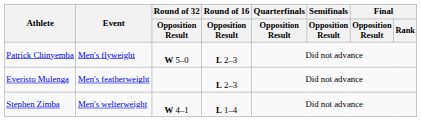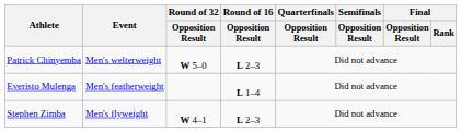 <table class="wikitable" style="font-size:90%">
 <tr>
 <th rowspan="2">Athlete</th>
 <th rowspan="2">Event</th>
 <th>Round of 32</th>
 <th>Round of 16</th>
 <th>Quarterfinals</th>
 <th>Semifinals</th>
 <th colspan=2>Final</th>
 </tr>
 <tr style="font-size:95%">
 <th>Opposition<br>Result</th>
 <th>Opposition<br>Result</th>
 <th>Opposition<br>Result</th>
 <th>Opposition<br>Result</th>
 <th>Opposition<br>Result</th>
 <th>Rank</th>
 </tr>
 <tr align=center>
 <td align=left><a href='#'>Patrick Chinyemba</a></td>
-<td align=left><a href='#'>Men's flyweight</a></td>
+<td align=left><a href='#'>Men's welterweight</a></td>
 <td><br><strong>W</strong> 5–0</td>
 <td><br><strong>L</strong> 2–3</td>
 <td colspan=4>Did not advance</td>
 </tr>
 <tr align=center>
 <td align=left><a href='#'>Everisto Mulenga</a></td>
 <td align=left><a href='#'>Men's featherweight</a></td>
 <td></td>
-<td><br><strong>L</strong> 2–3</td>
+<td><br><strong>L</strong> 1–4</td>
 <td colspan=4>Did not advance</td>
 </tr>
 <tr align=center>
 <td align=left><a href='#'>Stephen Zimba</a></td>
-<td align=left><a href='#'>Men's welterweight</a></td>
+<td align=left><a href='#'>Men's flyweight</a></td>
 <td><br><strong>W</strong> 4–1</td>
-<td><br><strong>L</strong> 1–4</td>
+<td><br><strong>L</strong> 2–3</td>
 <td colspan=4>Did not advance</td>
 </tr>
 </table>
